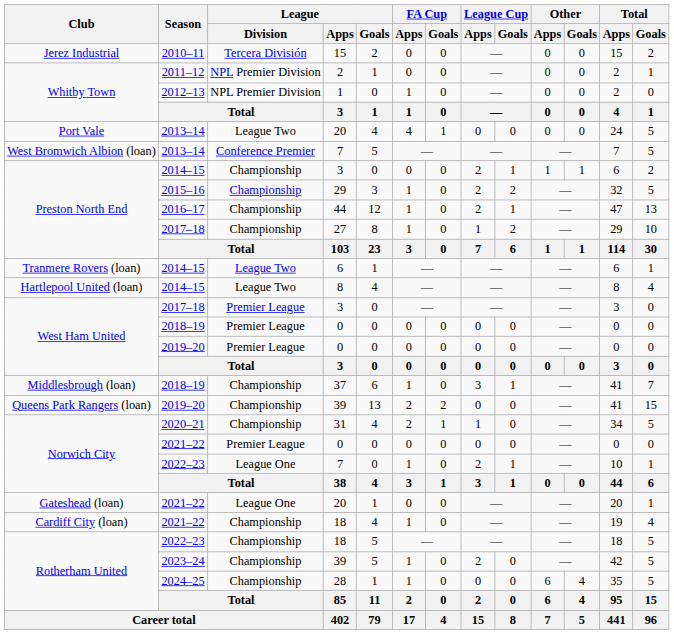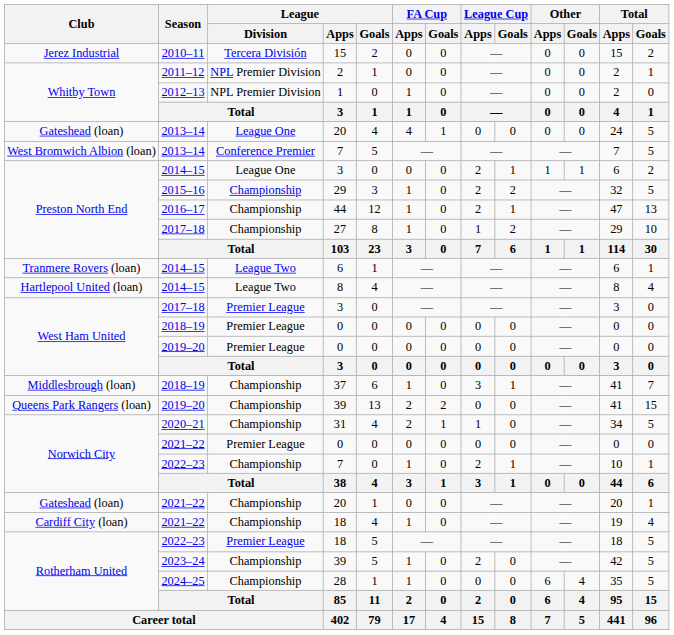 <table class="wikitable" style="text-align:center">
 <tr>
 <th rowspan="2">Club</th>
 <th rowspan="2">Season</th>
 <th colspan="3">League</th>
 <th colspan="2"><a href='#'>FA Cup</a></th>
 <th colspan="2"><a href='#'>League Cup</a></th>
 <th colspan="2">Other</th>
 <th colspan="2">Total</th>
 </tr>
 <tr>
 <th>Division</th>
 <th>Apps</th>
 <th>Goals</th>
 <th>Apps</th>
 <th>Goals</th>
 <th>Apps</th>
 <th>Goals</th>
 <th>Apps</th>
 <th>Goals</th>
 <th>Apps</th>
 <th>Goals</th>
 </tr>
 <tr>
 <td><a href='#'>Jerez Industrial</a></td>
 <td><a href='#'>2010–11</a></td>
 <td><a href='#'>Tercera División</a></td>
 <td>15</td>
 <td>2</td>
 <td>0</td>
 <td>0</td>
 <td colspan="2">—</td>
 <td>0</td>
 <td>0</td>
 <td>15</td>
 <td>2</td>
 </tr>
 <tr>
 <td rowspan="3"><a href='#'>Whitby Town</a></td>
 <td><a href='#'>2011–12</a></td>
 <td><a href='#'>NPL</a> Premier Division</td>
 <td>2</td>
 <td>1</td>
 <td>0</td>
 <td>0</td>
 <td colspan="2">—</td>
 <td>0</td>
 <td>0</td>
 <td>2</td>
 <td>1</td>
 </tr>
 <tr>
 <td><a href='#'>2012–13</a></td>
 <td>NPL Premier Division</td>
 <td>1</td>
 <td>0</td>
 <td>1</td>
 <td>0</td>
 <td colspan="2">—</td>
 <td>0</td>
 <td>0</td>
 <td>2</td>
 <td>0</td>
 </tr>
 <tr>
 <th colspan="2">Total</th>
 <th>3</th>
 <th>1</th>
 <th>1</th>
 <th>0</th>
 <th colspan="2">—</th>
 <th>0</th>
 <th>0</th>
 <th>4</th>
 <th>1</th>
 </tr>
 <tr>
-<td><a href='#'>Port Vale</a></td>
+<td><a href='#'>Gateshead</a> (loan)</td>
 <td><a href='#'>2013–14</a></td>
-<td>League Two</td>
+<td><a href='#'>League One</a></td>
 <td>20</td>
 <td>4</td>
 <td>4</td>
 <td>1</td>
 <td>0</td>
 <td>0</td>
 <td>0</td>
 <td>0</td>
 <td>24</td>
 <td>5</td>
 </tr>
 <tr>
 <td><a href='#'>West Bromwich Albion</a> (loan)</td>
 <td><a href='#'>2013–14</a></td>
 <td><a href='#'>Conference Premier</a></td>
 <td>7</td>
 <td>5</td>
 <td colspan="2">—</td>
 <td colspan="2">—</td>
 <td colspan="2">—</td>
 <td>7</td>
 <td>5</td>
 </tr>
 <tr>
 <td rowspan="5"><a href='#'>Preston North End</a></td>
 <td><a href='#'>2014–15</a></td>
-<td>Championship</td>
+<td>League One</td>
 <td>3</td>
 <td>0</td>
 <td>0</td>
 <td>0</td>
 <td>2</td>
 <td>1</td>
 <td>1</td>
 <td>1</td>
 <td>6</td>
 <td>2</td>
 </tr>
 <tr>
 <td><a href='#'>2015–16</a></td>
 <td><a href='#'>Championship</a></td>
 <td>29</td>
 <td>3</td>
 <td>1</td>
 <td>0</td>
 <td>2</td>
 <td>2</td>
 <td colspan="2">—</td>
 <td>32</td>
 <td>5</td>
 </tr>
 <tr>
 <td><a href='#'>2016–17</a></td>
 <td>Championship</td>
 <td>44</td>
 <td>12</td>
 <td>1</td>
 <td>0</td>
 <td>2</td>
 <td>1</td>
 <td colspan="2">—</td>
 <td>47</td>
 <td>13</td>
 </tr>
 <tr>
 <td><a href='#'>2017–18</a></td>
 <td>Championship</td>
 <td>27</td>
 <td>8</td>
 <td>1</td>
 <td>0</td>
 <td>1</td>
 <td>2</td>
 <td colspan="2">—</td>
 <td>29</td>
 <td>10</td>
 </tr>
 <tr>
 <th colspan="2">Total</th>
 <th>103</th>
 <th>23</th>
 <th>3</th>
 <th>0</th>
 <th>7</th>
 <th>6</th>
 <th>1</th>
 <th>1</th>
 <th>114</th>
 <th>30</th>
 </tr>
 <tr>
 <td><a href='#'>Tranmere Rovers</a> (loan)</td>
 <td><a href='#'>2014–15</a></td>
 <td><a href='#'>League Two</a></td>
 <td>6</td>
 <td>1</td>
 <td colspan="2">—</td>
 <td colspan="2">—</td>
 <td colspan="2">—</td>
 <td>6</td>
 <td>1</td>
 </tr>
 <tr>
 <td><a href='#'>Hartlepool United</a> (loan)</td>
 <td><a href='#'>2014–15</a></td>
 <td>League Two</td>
 <td>8</td>
 <td>4</td>
 <td colspan="2">—</td>
 <td colspan="2">—</td>
 <td colspan="2">—</td>
 <td>8</td>
 <td>4</td>
 </tr>
 <tr>
 <td rowspan=4><a href='#'>West Ham United</a></td>
 <td><a href='#'>2017–18</a></td>
 <td><a href='#'>Premier League</a></td>
 <td>3</td>
 <td>0</td>
 <td colspan="2">—</td>
 <td colspan="2">—</td>
 <td colspan="2">—</td>
 <td>3</td>
 <td>0</td>
 </tr>
 <tr>
 <td><a href='#'>2018–19</a></td>
 <td>Premier League</td>
 <td>0</td>
 <td>0</td>
 <td>0</td>
 <td>0</td>
 <td>0</td>
 <td>0</td>
 <td colspan="2">—</td>
 <td>0</td>
 <td>0</td>
 </tr>
 <tr>
 <td><a href='#'>2019–20</a></td>
 <td>Premier League</td>
 <td>0</td>
 <td>0</td>
 <td>0</td>
 <td>0</td>
 <td>0</td>
 <td>0</td>
 <td colspan="2">—</td>
 <td>0</td>
 <td>0</td>
 </tr>
 <tr>
 <th colspan="2">Total</th>
 <th>3</th>
 <th>0</th>
 <th>0</th>
 <th>0</th>
 <th>0</th>
 <th>0</th>
 <th>0</th>
 <th>0</th>
 <th>3</th>
 <th>0</th>
 </tr>
 <tr>
 <td><a href='#'>Middlesbrough</a> (loan)</td>
 <td><a href='#'>2018–19</a></td>
 <td>Championship</td>
 <td>37</td>
 <td>6</td>
 <td>1</td>
 <td>0</td>
 <td>3</td>
 <td>1</td>
 <td colspan="2">—</td>
 <td>41</td>
 <td>7</td>
 </tr>
 <tr>
 <td><a href='#'>Queens Park Rangers</a> (loan)</td>
 <td><a href='#'>2019–20</a></td>
 <td>Championship</td>
 <td>39</td>
 <td>13</td>
 <td>2</td>
 <td>2</td>
 <td>0</td>
 <td>0</td>
 <td colspan="2">—</td>
 <td>41</td>
 <td>15</td>
 </tr>
 <tr>
 <td rowspan="4"><a href='#'>Norwich City</a></td>
 <td><a href='#'>2020–21</a></td>
 <td>Championship</td>
 <td>31</td>
 <td>4</td>
 <td>2</td>
 <td>1</td>
 <td>1</td>
 <td>0</td>
 <td colspan="2">—</td>
 <td>34</td>
 <td>5</td>
 </tr>
 <tr>
 <td><a href='#'>2021–22</a></td>
 <td>Premier League</td>
 <td>0</td>
 <td>0</td>
 <td>0</td>
 <td>0</td>
 <td>0</td>
 <td>0</td>
 <td colspan="2">—</td>
 <td>0</td>
 <td>0</td>
 </tr>
 <tr>
 <td><a href='#'>2022–23</a></td>
-<td>League One</td>
+<td>Championship</td>
 <td>7</td>
 <td>0</td>
 <td>1</td>
 <td>0</td>
 <td>2</td>
 <td>1</td>
 <td colspan="2">—</td>
 <td>10</td>
 <td>1</td>
 </tr>
 <tr>
 <th colspan="2">Total</th>
 <th>38</th>
 <th>4</th>
 <th>3</th>
 <th>1</th>
 <th>3</th>
 <th>1</th>
 <th>0</th>
 <th>0</th>
 <th>44</th>
 <th>6</th>
 </tr>
 <tr>
 <td><a href='#'>Gateshead</a> (loan)</td>
 <td><a href='#'>2021–22</a></td>
-<td>League One</td>
+<td>Championship</td>
 <td>20</td>
 <td>1</td>
 <td>0</td>
 <td>0</td>
 <td colspan="2">—</td>
 <td colspan="2">—</td>
 <td>20</td>
 <td>1</td>
 </tr>
 <tr>
 <td><a href='#'>Cardiff City</a> (loan)</td>
 <td><a href='#'>2021–22</a></td>
 <td>Championship</td>
 <td>18</td>
 <td>4</td>
 <td>1</td>
 <td>0</td>
 <td colspan="2">—</td>
 <td colspan="2">—</td>
 <td>19</td>
 <td>4</td>
 </tr>
 <tr>
 <td rowspan="4"><a href='#'>Rotherham United</a></td>
 <td><a href='#'>2022–23</a></td>
-<td>Championship</td>
+<td><a href='#'>Premier League</a></td>
 <td>18</td>
 <td>5</td>
 <td colspan="2">—</td>
 <td colspan="2">—</td>
 <td colspan="2">—</td>
 <td>18</td>
 <td>5</td>
 </tr>
 <tr>
 <td><a href='#'>2023–24</a></td>
 <td>Championship</td>
 <td>39</td>
 <td>5</td>
 <td>1</td>
 <td>0</td>
 <td>2</td>
 <td>0</td>
 <td colspan="2">—</td>
 <td>42</td>
 <td>5</td>
 </tr>
 <tr>
 <td><a href='#'>2024–25</a></td>
 <td>Championship</td>
 <td>28</td>
 <td>1</td>
 <td>1</td>
 <td>0</td>
 <td>0</td>
 <td>0</td>
 <td>6</td>
 <td>4</td>
 <td>35</td>
 <td>5</td>
 </tr>
 <tr>
 <th colspan="2">Total</th>
 <th>85</th>
 <th>11</th>
 <th>2</th>
 <th>0</th>
 <th>2</th>
 <th>0</th>
 <th>6</th>
 <th>4</th>
 <th>95</th>
 <th>15</th>
 </tr>
 <tr>
 <th colspan="3">Career total</th>
 <th>402</th>
 <th>79</th>
 <th>17</th>
 <th>4</th>
 <th>15</th>
 <th>8</th>
 <th>7</th>
 <th>5</th>
 <th>441</th>
 <th>96</th>
 </tr>
 </table>
